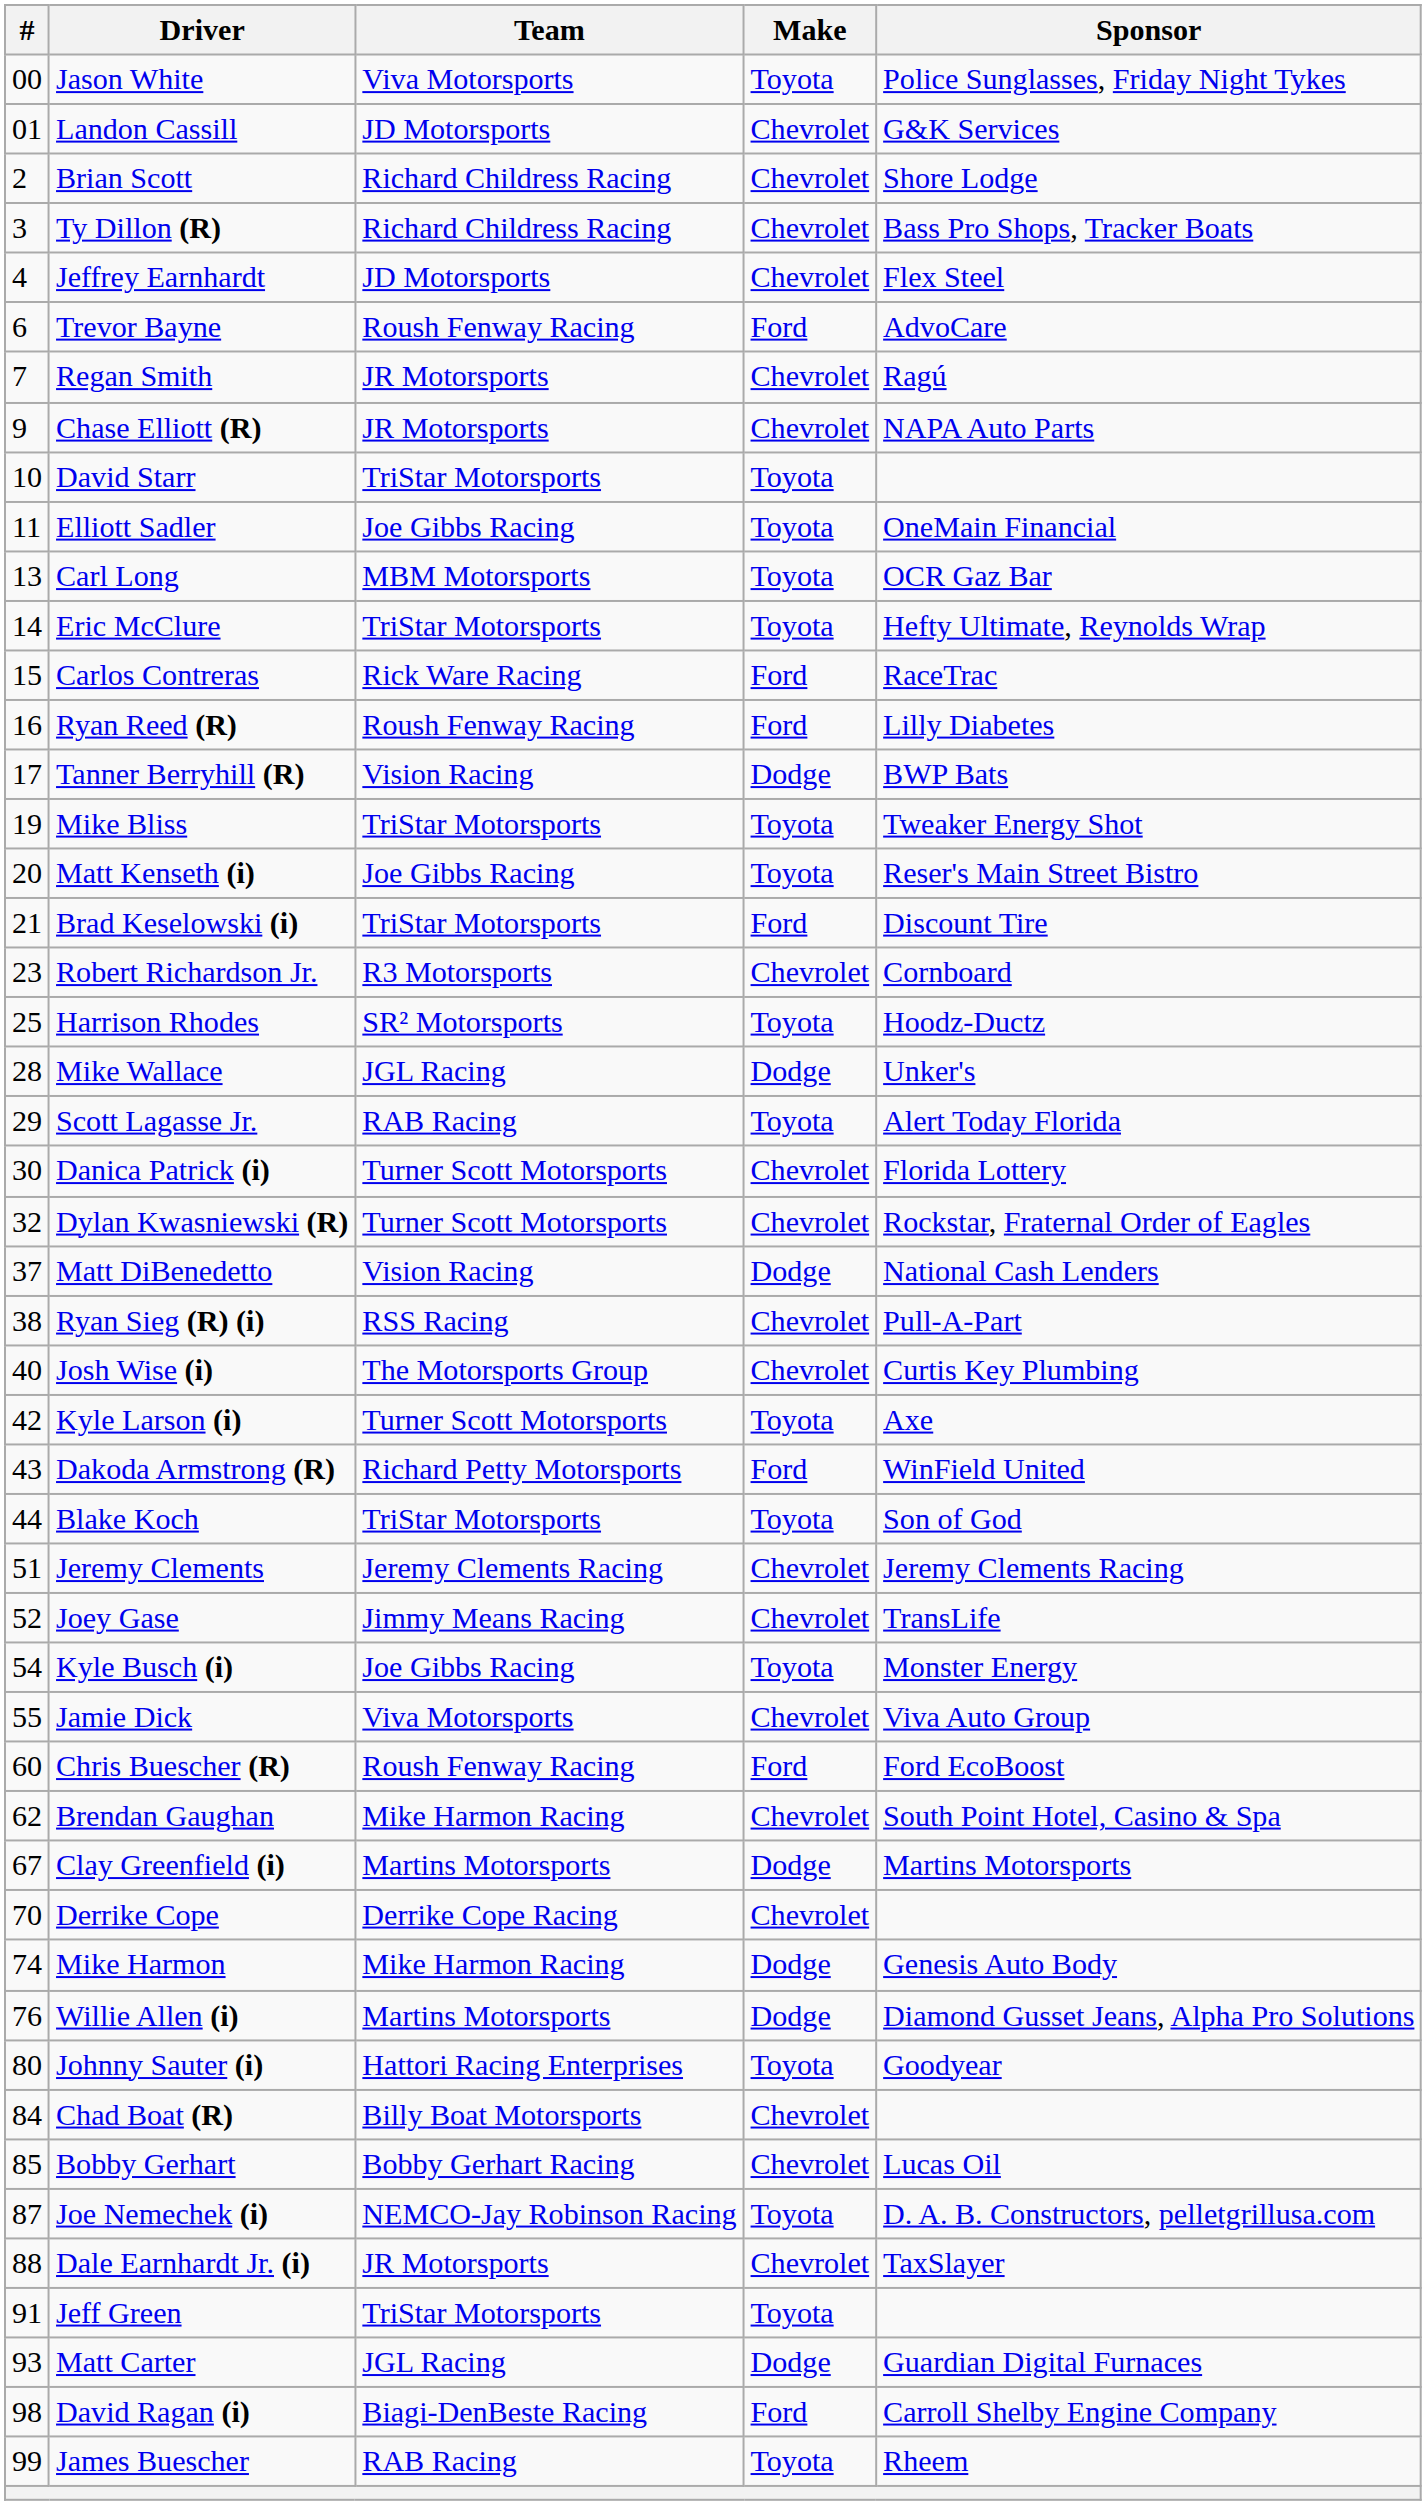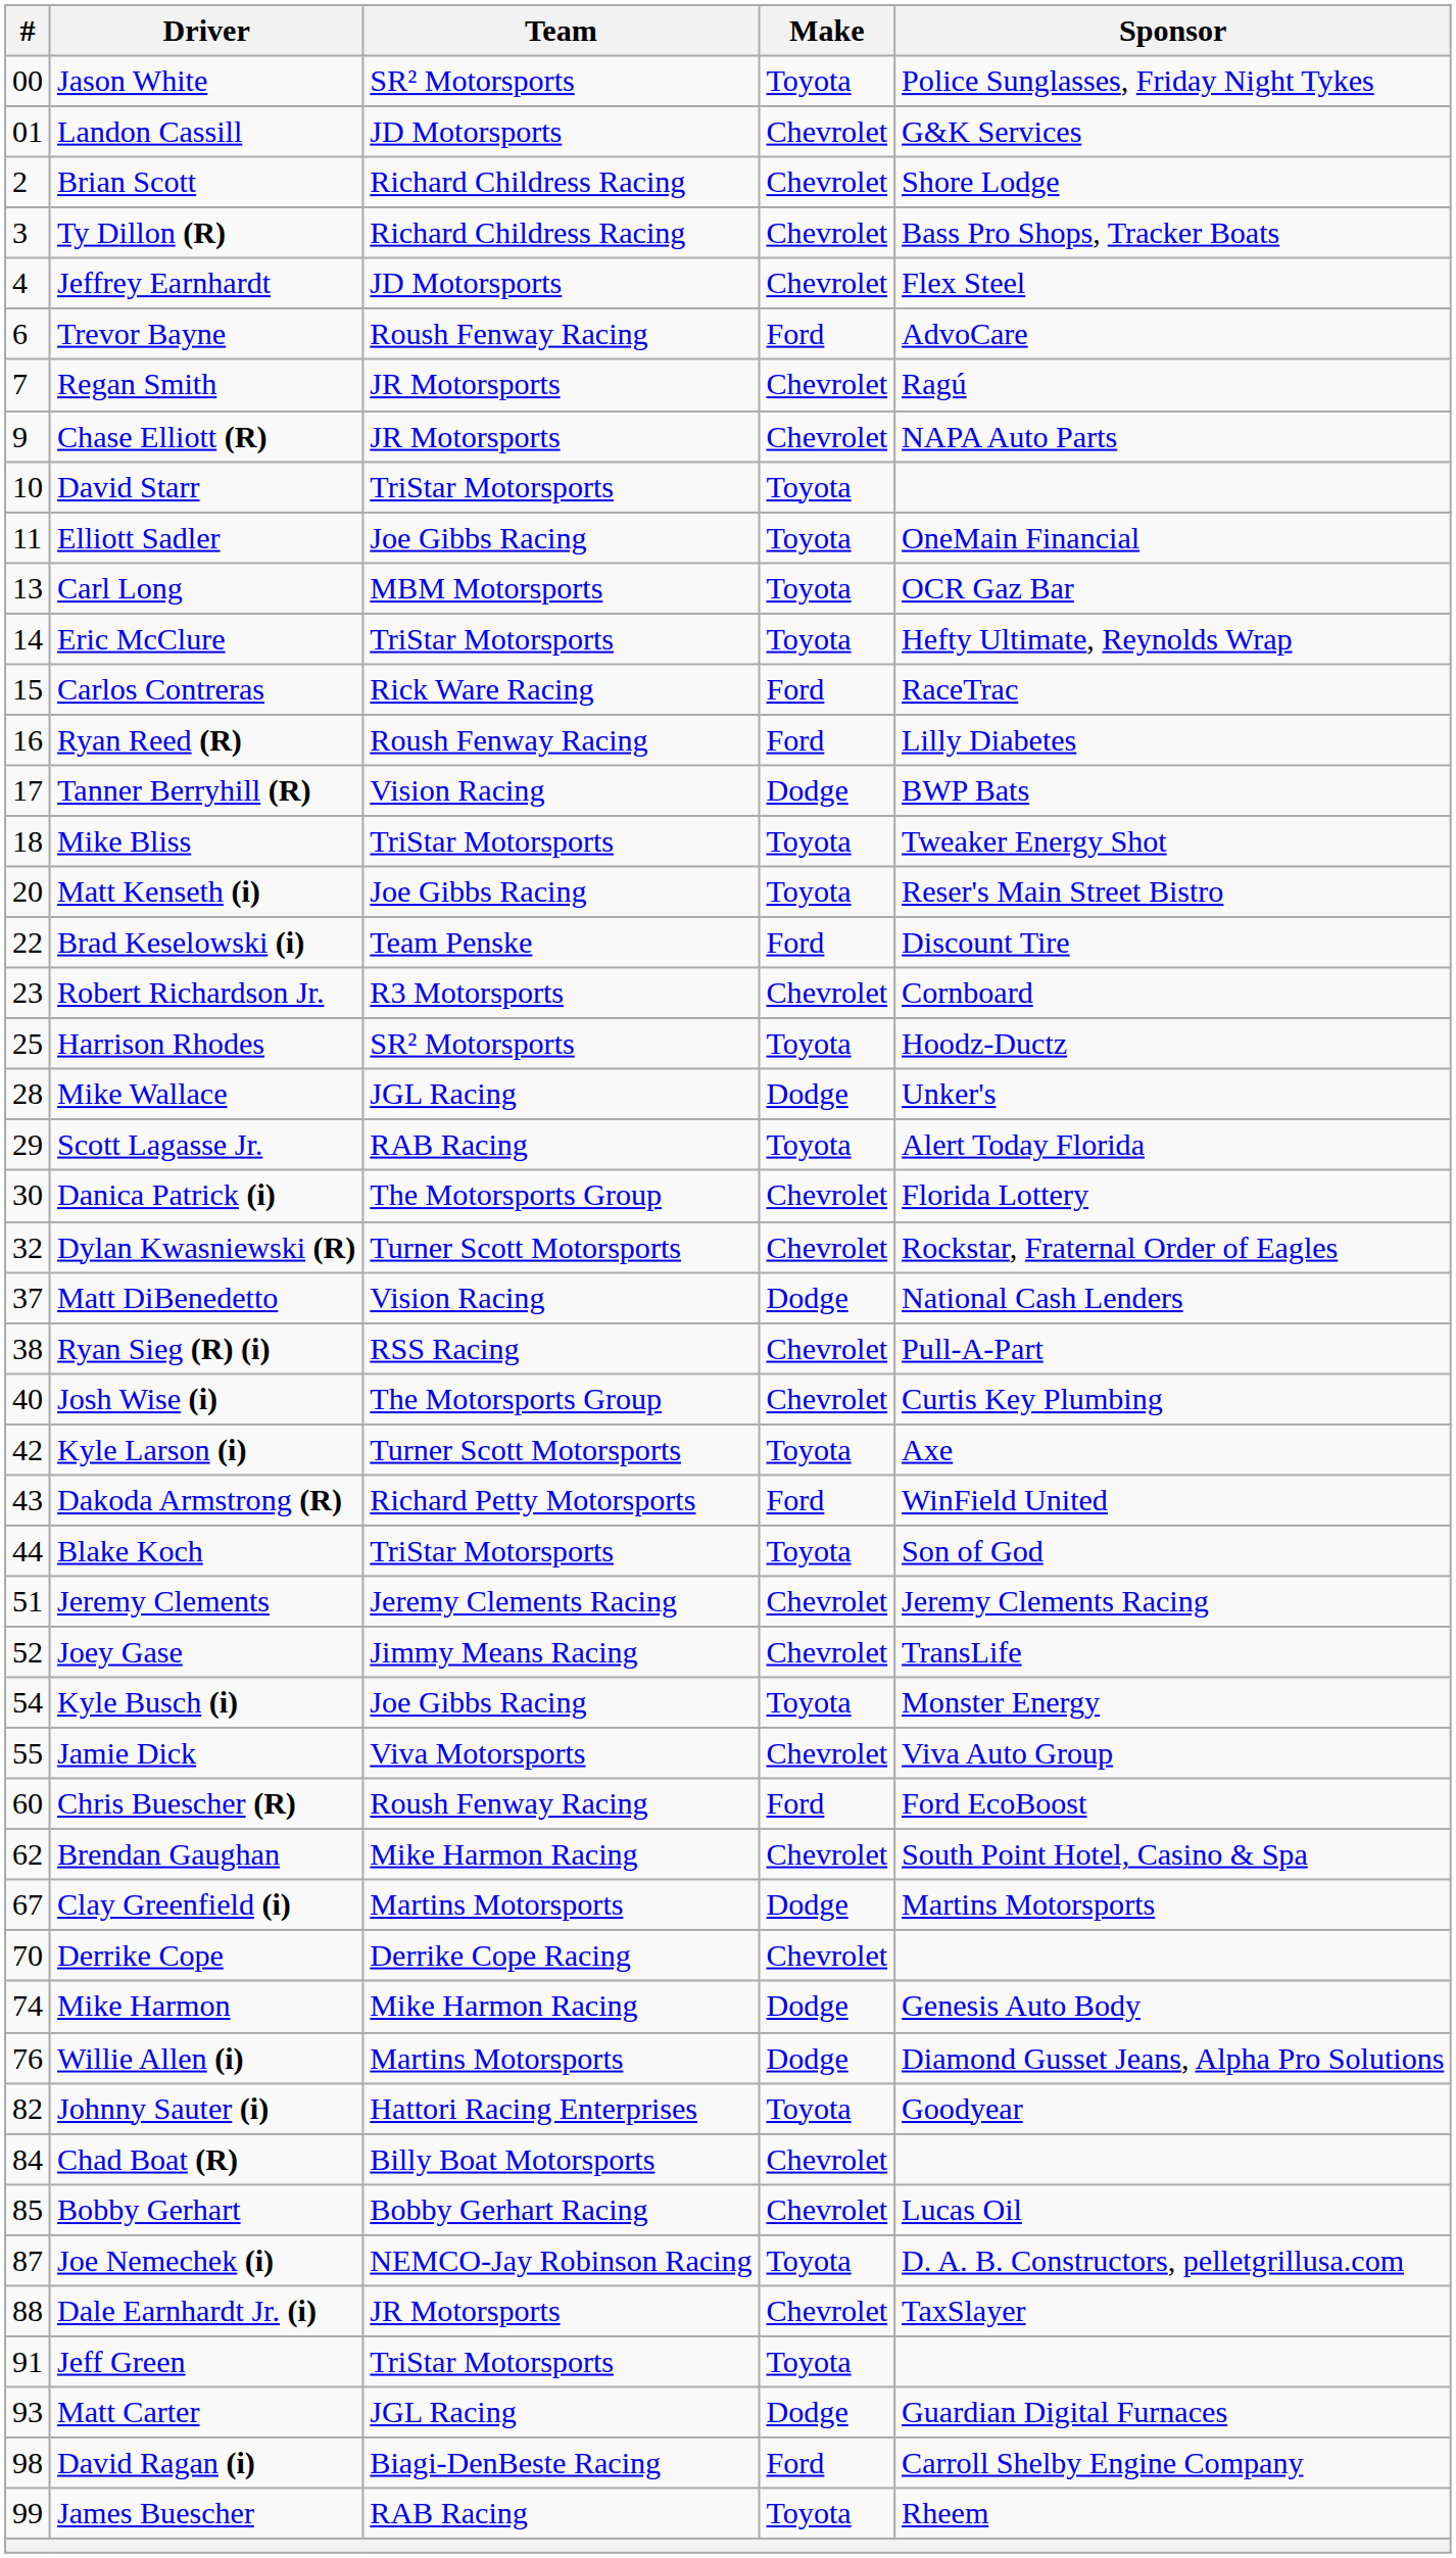 <table class="wikitable" style="font-size:95%">
 <tr>
 <th>#</th>
 <th>Driver</th>
 <th>Team</th>
 <th>Make</th>
 <th>Sponsor</th>
 </tr>
 <tr>
 <td>00</td>
 <td><a href='#'>Jason White</a></td>
-<td><a href='#'>Viva Motorsports</a></td>
+<td><a href='#'>SR² Motorsports</a></td>
 <td><a href='#'>Toyota</a></td>
 <td><a href='#'>Police Sunglasses</a>, <a href='#'>Friday Night Tykes</a></td>
 </tr>
 <tr>
 <td>01</td>
 <td><a href='#'>Landon Cassill</a></td>
 <td><a href='#'>JD Motorsports</a></td>
 <td><a href='#'>Chevrolet</a></td>
 <td><a href='#'>G&K Services</a></td>
 </tr>
 <tr>
 <td>2</td>
 <td><a href='#'>Brian Scott</a></td>
 <td><a href='#'>Richard Childress Racing</a></td>
 <td><a href='#'>Chevrolet</a></td>
 <td><a href='#'>Shore Lodge</a></td>
 </tr>
 <tr>
 <td>3</td>
 <td><a href='#'>Ty Dillon</a> <strong>(R)</strong></td>
 <td><a href='#'>Richard Childress Racing</a></td>
 <td><a href='#'>Chevrolet</a></td>
 <td><a href='#'>Bass Pro Shops</a>, <a href='#'>Tracker Boats</a></td>
 </tr>
 <tr>
 <td>4</td>
 <td><a href='#'>Jeffrey Earnhardt</a></td>
 <td><a href='#'>JD Motorsports</a></td>
 <td><a href='#'>Chevrolet</a></td>
 <td><a href='#'>Flex Steel</a></td>
 </tr>
 <tr>
 <td>6</td>
 <td><a href='#'>Trevor Bayne</a></td>
 <td><a href='#'>Roush Fenway Racing</a></td>
 <td><a href='#'>Ford</a></td>
 <td><a href='#'>AdvoCare</a></td>
 </tr>
 <tr>
 <td>7</td>
 <td><a href='#'>Regan Smith</a></td>
 <td><a href='#'>JR Motorsports</a></td>
 <td><a href='#'>Chevrolet</a></td>
 <td><a href='#'>Ragú</a></td>
 </tr>
 <tr>
 <td>9</td>
 <td><a href='#'>Chase Elliott</a> <strong>(R)</strong></td>
 <td><a href='#'>JR Motorsports</a></td>
 <td><a href='#'>Chevrolet</a></td>
 <td><a href='#'>NAPA Auto Parts</a></td>
 </tr>
 <tr>
 <td>10</td>
 <td><a href='#'>David Starr</a></td>
 <td><a href='#'>TriStar Motorsports</a></td>
 <td><a href='#'>Toyota</a></td>
 <td></td>
 </tr>
 <tr>
 <td>11</td>
 <td><a href='#'>Elliott Sadler</a></td>
 <td><a href='#'>Joe Gibbs Racing</a></td>
 <td><a href='#'>Toyota</a></td>
 <td><a href='#'>OneMain Financial</a></td>
 </tr>
 <tr>
 <td>13</td>
 <td><a href='#'>Carl Long</a></td>
 <td><a href='#'>MBM Motorsports</a></td>
 <td><a href='#'>Toyota</a></td>
 <td><a href='#'>OCR Gaz Bar</a></td>
 </tr>
 <tr>
 <td>14</td>
 <td><a href='#'>Eric McClure</a></td>
 <td><a href='#'>TriStar Motorsports</a></td>
 <td><a href='#'>Toyota</a></td>
 <td><a href='#'>Hefty Ultimate</a>, <a href='#'>Reynolds Wrap</a></td>
 </tr>
 <tr>
 <td>15</td>
 <td><a href='#'>Carlos Contreras</a></td>
 <td><a href='#'>Rick Ware Racing</a></td>
 <td><a href='#'>Ford</a></td>
 <td><a href='#'>RaceTrac</a></td>
 </tr>
 <tr>
 <td>16</td>
 <td><a href='#'>Ryan Reed</a> <strong>(R)</strong></td>
 <td><a href='#'>Roush Fenway Racing</a></td>
 <td><a href='#'>Ford</a></td>
 <td><a href='#'>Lilly Diabetes</a></td>
 </tr>
 <tr>
 <td>17</td>
 <td><a href='#'>Tanner Berryhill</a> <strong>(R)</strong></td>
 <td><a href='#'>Vision Racing</a></td>
 <td><a href='#'>Dodge</a></td>
 <td><a href='#'>BWP Bats</a></td>
 </tr>
 <tr>
-<td>19</td>
+<td>18</td>
 <td><a href='#'>Mike Bliss</a></td>
 <td><a href='#'>TriStar Motorsports</a></td>
 <td><a href='#'>Toyota</a></td>
 <td><a href='#'>Tweaker Energy Shot</a></td>
 </tr>
 <tr>
 <td>20</td>
 <td><a href='#'>Matt Kenseth</a> <strong>(i)</strong></td>
 <td><a href='#'>Joe Gibbs Racing</a></td>
 <td><a href='#'>Toyota</a></td>
 <td><a href='#'>Reser's Main Street Bistro</a></td>
 </tr>
 <tr>
-<td>21</td>
+<td>22</td>
 <td><a href='#'>Brad Keselowski</a> <strong>(i)</strong></td>
-<td><a href='#'>TriStar Motorsports</a></td>
+<td><a href='#'>Team Penske</a></td>
 <td><a href='#'>Ford</a></td>
 <td><a href='#'>Discount Tire</a></td>
 </tr>
 <tr>
 <td>23</td>
 <td><a href='#'>Robert Richardson Jr.</a></td>
 <td><a href='#'>R3 Motorsports</a></td>
 <td><a href='#'>Chevrolet</a></td>
 <td><a href='#'>Cornboard</a></td>
 </tr>
 <tr>
 <td>25</td>
 <td><a href='#'>Harrison Rhodes</a></td>
 <td><a href='#'>SR² Motorsports</a></td>
 <td><a href='#'>Toyota</a></td>
 <td><a href='#'>Hoodz-Ductz</a></td>
 </tr>
 <tr>
 <td>28</td>
 <td><a href='#'>Mike Wallace</a></td>
 <td><a href='#'>JGL Racing</a></td>
 <td><a href='#'>Dodge</a></td>
 <td><a href='#'>Unker's</a></td>
 </tr>
 <tr>
 <td>29</td>
 <td><a href='#'>Scott Lagasse Jr.</a></td>
 <td><a href='#'>RAB Racing</a></td>
 <td><a href='#'>Toyota</a></td>
 <td><a href='#'>Alert Today Florida</a></td>
 </tr>
 <tr>
 <td>30</td>
 <td><a href='#'>Danica Patrick</a> <strong>(i)</strong></td>
-<td><a href='#'>Turner Scott Motorsports</a></td>
+<td><a href='#'>The Motorsports Group</a></td>
 <td><a href='#'>Chevrolet</a></td>
 <td><a href='#'>Florida Lottery</a></td>
 </tr>
 <tr>
 <td>32</td>
 <td><a href='#'>Dylan Kwasniewski</a> <strong>(R)</strong></td>
 <td><a href='#'>Turner Scott Motorsports</a></td>
 <td><a href='#'>Chevrolet</a></td>
 <td><a href='#'>Rockstar</a>, <a href='#'>Fraternal Order of Eagles</a></td>
 </tr>
 <tr>
 <td>37</td>
 <td><a href='#'>Matt DiBenedetto</a></td>
 <td><a href='#'>Vision Racing</a></td>
 <td><a href='#'>Dodge</a></td>
 <td><a href='#'>National Cash Lenders</a></td>
 </tr>
 <tr>
 <td>38</td>
 <td><a href='#'>Ryan Sieg</a> <strong>(R)</strong> <strong>(i)</strong></td>
 <td><a href='#'>RSS Racing</a></td>
 <td><a href='#'>Chevrolet</a></td>
 <td><a href='#'>Pull-A-Part</a></td>
 </tr>
 <tr>
 <td>40</td>
 <td><a href='#'>Josh Wise</a> <strong>(i)</strong></td>
 <td><a href='#'>The Motorsports Group</a></td>
 <td><a href='#'>Chevrolet</a></td>
 <td><a href='#'>Curtis Key Plumbing</a></td>
 </tr>
 <tr>
 <td>42</td>
 <td><a href='#'>Kyle Larson</a> <strong>(i)</strong></td>
 <td><a href='#'>Turner Scott Motorsports</a></td>
 <td><a href='#'>Toyota</a></td>
 <td><a href='#'>Axe</a></td>
 </tr>
 <tr>
 <td>43</td>
 <td><a href='#'>Dakoda Armstrong</a> <strong>(R)</strong></td>
 <td><a href='#'>Richard Petty Motorsports</a></td>
 <td><a href='#'>Ford</a></td>
 <td><a href='#'>WinField United</a></td>
 </tr>
 <tr>
 <td>44</td>
 <td><a href='#'>Blake Koch</a></td>
 <td><a href='#'>TriStar Motorsports</a></td>
 <td><a href='#'>Toyota</a></td>
 <td><a href='#'>Son of God</a></td>
 </tr>
 <tr>
 <td>51</td>
 <td><a href='#'>Jeremy Clements</a></td>
 <td><a href='#'>Jeremy Clements Racing</a></td>
 <td><a href='#'>Chevrolet</a></td>
 <td><a href='#'>Jeremy Clements Racing</a></td>
 </tr>
 <tr>
 <td>52</td>
 <td><a href='#'>Joey Gase</a></td>
 <td><a href='#'>Jimmy Means Racing</a></td>
 <td><a href='#'>Chevrolet</a></td>
 <td><a href='#'>TransLife</a></td>
 </tr>
 <tr>
 <td>54</td>
 <td><a href='#'>Kyle Busch</a> <strong>(i)</strong></td>
 <td><a href='#'>Joe Gibbs Racing</a></td>
 <td><a href='#'>Toyota</a></td>
 <td><a href='#'>Monster Energy</a></td>
 </tr>
 <tr>
 <td>55</td>
 <td><a href='#'>Jamie Dick</a></td>
 <td><a href='#'>Viva Motorsports</a></td>
 <td><a href='#'>Chevrolet</a></td>
 <td><a href='#'>Viva Auto Group</a></td>
 </tr>
 <tr>
 <td>60</td>
 <td><a href='#'>Chris Buescher</a> <strong>(R)</strong></td>
 <td><a href='#'>Roush Fenway Racing</a></td>
 <td><a href='#'>Ford</a></td>
 <td><a href='#'>Ford EcoBoost</a></td>
 </tr>
 <tr>
 <td>62</td>
 <td><a href='#'>Brendan Gaughan</a></td>
 <td><a href='#'>Mike Harmon Racing</a></td>
 <td><a href='#'>Chevrolet</a></td>
 <td><a href='#'>South Point Hotel, Casino & Spa</a></td>
 </tr>
 <tr>
 <td>67</td>
 <td><a href='#'>Clay Greenfield</a> <strong>(i)</strong></td>
 <td><a href='#'>Martins Motorsports</a></td>
 <td><a href='#'>Dodge</a></td>
 <td><a href='#'>Martins Motorsports</a></td>
 </tr>
 <tr>
 <td>70</td>
 <td><a href='#'>Derrike Cope</a></td>
 <td><a href='#'>Derrike Cope Racing</a></td>
 <td><a href='#'>Chevrolet</a></td>
 <td></td>
 </tr>
 <tr>
 <td>74</td>
 <td><a href='#'>Mike Harmon</a></td>
 <td><a href='#'>Mike Harmon Racing</a></td>
 <td><a href='#'>Dodge</a></td>
 <td><a href='#'>Genesis Auto Body</a></td>
 </tr>
 <tr>
 <td>76</td>
 <td><a href='#'>Willie Allen</a> <strong>(i)</strong></td>
 <td><a href='#'>Martins Motorsports</a></td>
 <td><a href='#'>Dodge</a></td>
 <td><a href='#'>Diamond Gusset Jeans</a>, <a href='#'>Alpha Pro Solutions</a></td>
 </tr>
 <tr>
-<td>80</td>
+<td>82</td>
 <td><a href='#'>Johnny Sauter</a> <strong>(i)</strong></td>
 <td><a href='#'>Hattori Racing Enterprises</a></td>
 <td><a href='#'>Toyota</a></td>
 <td><a href='#'>Goodyear</a></td>
 </tr>
 <tr>
 <td>84</td>
 <td><a href='#'>Chad Boat</a> <strong>(R)</strong></td>
 <td><a href='#'>Billy Boat Motorsports</a></td>
 <td><a href='#'>Chevrolet</a></td>
 <td></td>
 </tr>
 <tr>
 <td>85</td>
 <td><a href='#'>Bobby Gerhart</a></td>
 <td><a href='#'>Bobby Gerhart Racing</a></td>
 <td><a href='#'>Chevrolet</a></td>
 <td><a href='#'>Lucas Oil</a></td>
 </tr>
 <tr>
 <td>87</td>
 <td><a href='#'>Joe Nemechek</a> <strong>(i)</strong></td>
 <td><a href='#'>NEMCO-Jay Robinson Racing</a></td>
 <td><a href='#'>Toyota</a></td>
 <td><a href='#'>D. A. B. Constructors</a>, <a href='#'>pelletgrillusa.com</a></td>
 </tr>
 <tr>
 <td>88</td>
 <td><a href='#'>Dale Earnhardt Jr.</a> <strong>(i)</strong></td>
 <td><a href='#'>JR Motorsports</a></td>
 <td><a href='#'>Chevrolet</a></td>
 <td><a href='#'>TaxSlayer</a></td>
 </tr>
 <tr>
 <td>91</td>
 <td><a href='#'>Jeff Green</a></td>
 <td><a href='#'>TriStar Motorsports</a></td>
 <td><a href='#'>Toyota</a></td>
 <td></td>
 </tr>
 <tr>
 <td>93</td>
 <td><a href='#'>Matt Carter</a></td>
 <td><a href='#'>JGL Racing</a></td>
 <td><a href='#'>Dodge</a></td>
 <td><a href='#'>Guardian Digital Furnaces</a></td>
 </tr>
 <tr>
 <td>98</td>
 <td><a href='#'>David Ragan</a> <strong>(i)</strong></td>
 <td><a href='#'>Biagi-DenBeste Racing</a></td>
 <td><a href='#'>Ford</a></td>
 <td><a href='#'>Carroll Shelby Engine Company</a></td>
 </tr>
 <tr>
 <td>99</td>
 <td><a href='#'>James Buescher</a></td>
 <td><a href='#'>RAB Racing</a></td>
 <td><a href='#'>Toyota</a></td>
 <td><a href='#'>Rheem</a></td>
 </tr>
 <tr>
 <th colspan="5"></th>
 </tr>
 </table>
